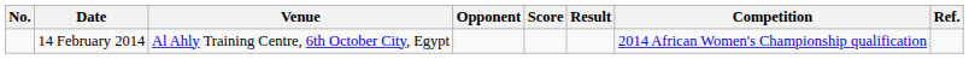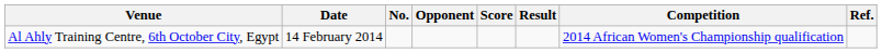 <table class="wikitable">
 <tr>
+<th>Venue</th>
+<th>Date</th>
 <th>No.</th>
-<th>Date</th>
-<th>Venue</th>
 <th>Opponent</th>
 <th>Score</th>
 <th>Result</th>
 <th>Competition</th>
 <th>Ref.</th>
 </tr>
 <tr>
+<td><a href='#'>Al Ahly</a> Training Centre, <a href='#'>6th October City</a>, Egypt</td>
+<td>14 February 2014</td>
 <td></td>
-<td>14 February 2014</td>
-<td><a href='#'>Al Ahly</a> Training Centre, <a href='#'>6th October City</a>, Egypt</td>
 <td></td>
 <td></td>
 <td></td>
 <td><a href='#'>2014 African Women's Championship qualification</a></td>
 <td></td>
 </tr>
 </table>
